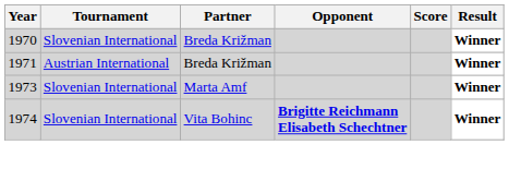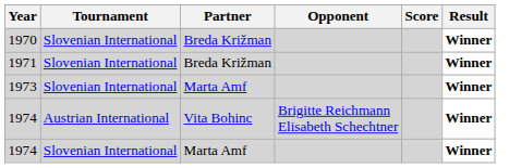 <table class="sortable wikitable" style="font-size: 90%;">
 <tr>
 <th>Year</th>
 <th>Tournament</th>
 <th>Partner</th>
 <th>Opponent</th>
 <th>Score</th>
 <th>Result</th>
 </tr>
 <tr style="background:#D5D5D5">
 <td align="center">1970</td>
 <td align="left"><a href='#'>Slovenian International</a></td>
 <td align="left"> <a href='#'>Breda Križman</a></td>
 <td align="left"></td>
 <td align="left"></td>
 <td style="text-align:left; background:white"> <strong>Winner</strong></td>
 </tr>
 <tr style="background:#D5D5D5">
 <td align="center">1971</td>
-<td align="left"><a href='#'>Austrian International</a></td>
+<td align="left"><a href='#'>Slovenian International</a></td>
 <td align="left"> Breda Križman</td>
 <td align="left"></td>
 <td align="left"></td>
 <td style="text-align:left; background:white"> <strong>Winner</strong></td>
 </tr>
 <tr style="background:#D5D5D5">
 <td align="center">1973</td>
 <td align="left"><a href='#'>Slovenian International</a></td>
 <td align="left"> <a href='#'>Marta Amf</a></td>
 <td align="left"></td>
 <td align="left"></td>
 <td style="text-align:left; background:white"> <strong>Winner</strong></td>
 </tr>
 <tr style="background:#D5D5D5">
 <td align="center">1974</td>
+<td align="left"><a href='#'>Austrian International</a></td>
+<td align="left"> <a href='#'>Vita Bohinc</a></td>
+<td align="left"> <a href='#'>Brigitte Reichmann</a><br> <a href='#'>Elisabeth Schechtner</a></td>
+<td align="left"></td>
+<td style="text-align:left; background:white"> <strong>Winner</strong></td>
+</tr>
+<tr style="background:#D5D5D5">
+<td align="center">1974</td>
 <td align="left"><a href='#'>Slovenian International</a></td>
-<td align="left"> <a href='#'>Vita Bohinc</a></td>
-<td align="left"><strong> <a href='#'>Brigitte Reichmann</a><br> <a href='#'>Elisabeth Schechtner</a></strong></td>
+<td align="left"> Marta Amf</td>
+<td align="left"></td>
 <td align="left"></td>
 <td style="text-align:left; background:white"> <strong>Winner</strong></td>
 </tr>
 </table>
